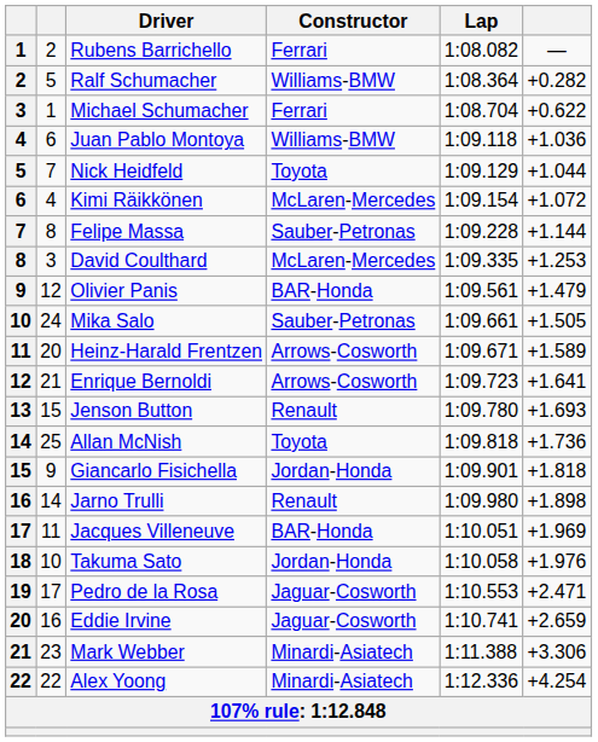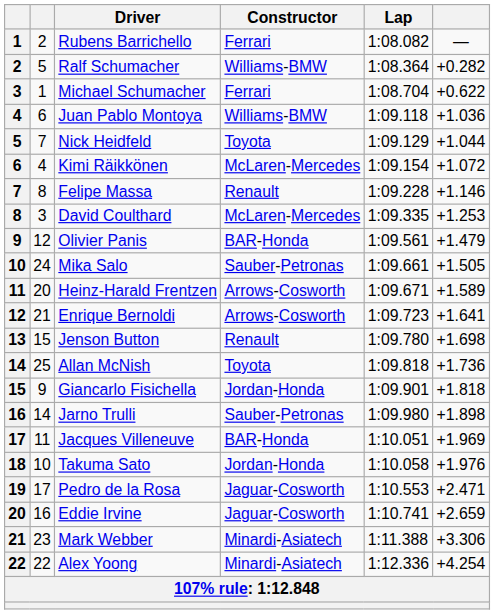 <table class="wikitable  sortable" style="font-size:85%;">
 <tr>
 <th scope="col"></th>
 <th scope="col"></th>
 <th scope="col">Driver</th>
 <th scope="col">Constructor</th>
 <th scope="col">Lap</th>
 <th scope="col"></th>
 </tr>
 <tr>
 <th scope="row">1</th>
 <td align="center">2</td>
 <td data-sort-value="BAR"> <a href='#'>Rubens Barrichello</a></td>
 <td><a href='#'>Ferrari</a></td>
 <td>1:08.082</td>
 <td align="center">—</td>
 </tr>
 <tr>
 <th scope="row">2</th>
 <td align="center">5</td>
 <td data-sort-value="SCHR"> <a href='#'>Ralf Schumacher</a></td>
 <td><a href='#'>Williams</a>-<a href='#'>BMW</a></td>
 <td>1:08.364</td>
 <td>+0.282</td>
 </tr>
 <tr>
 <th scope="row">3</th>
 <td align="center">1</td>
 <td data-sort-value="SCHM"> <a href='#'>Michael Schumacher</a></td>
 <td><a href='#'>Ferrari</a></td>
 <td>1:08.704</td>
 <td>+0.622</td>
 </tr>
 <tr>
 <th scope="row">4</th>
 <td align="center">6</td>
 <td data-sort-value="MON"> <a href='#'>Juan Pablo Montoya</a></td>
 <td><a href='#'>Williams</a>-<a href='#'>BMW</a></td>
 <td>1:09.118</td>
 <td>+1.036</td>
 </tr>
 <tr>
 <th scope="row">5</th>
 <td align="center">7</td>
 <td data-sort-value="HEI"> <a href='#'>Nick Heidfeld</a></td>
 <td><a href='#'>Toyota</a></td>
 <td>1:09.129</td>
 <td>+1.044</td>
 </tr>
 <tr>
 <th scope="row">6</th>
 <td align="center">4</td>
 <td data-sort-value="RAI"> <a href='#'>Kimi Räikkönen</a></td>
 <td><a href='#'>McLaren</a>-<a href='#'>Mercedes</a></td>
 <td>1:09.154</td>
 <td>+1.072</td>
 </tr>
 <tr>
 <th scope="row">7</th>
 <td align="center">8</td>
 <td data-sort-value="MAS"> <a href='#'>Felipe Massa</a></td>
-<td><a href='#'>Sauber</a>-<a href='#'>Petronas</a></td>
+<td><a href='#'>Renault</a></td>
 <td>1:09.228</td>
-<td>+1.144</td>
+<td>+1.146</td>
 </tr>
 <tr>
 <th scope="row">8</th>
 <td align="center">3</td>
 <td data-sort-value="COU"> <a href='#'>David Coulthard</a></td>
 <td><a href='#'>McLaren</a>-<a href='#'>Mercedes</a></td>
 <td>1:09.335</td>
 <td>+1.253</td>
 </tr>
 <tr>
 <th scope="row">9</th>
 <td align="center">12</td>
 <td data-sort-value="PAN"> <a href='#'>Olivier Panis</a></td>
 <td><a href='#'>BAR</a>-<a href='#'>Honda</a></td>
 <td>1:09.561</td>
 <td>+1.479</td>
 </tr>
 <tr>
 <th scope="row">10</th>
 <td align="center">24</td>
 <td data-sort-value="SAL"> <a href='#'>Mika Salo</a></td>
 <td><a href='#'>Sauber</a>-<a href='#'>Petronas</a></td>
 <td>1:09.661</td>
 <td>+1.505</td>
 </tr>
 <tr>
 <th scope="row">11</th>
 <td align="center">20</td>
 <td data-sort-value="FRE"> <a href='#'>Heinz-Harald Frentzen</a></td>
 <td><a href='#'>Arrows</a>-<a href='#'>Cosworth</a></td>
 <td>1:09.671</td>
 <td>+1.589</td>
 </tr>
 <tr>
 <th scope="row">12</th>
 <td align="center">21</td>
 <td data-sort-value="BER"> <a href='#'>Enrique Bernoldi</a></td>
 <td><a href='#'>Arrows</a>-<a href='#'>Cosworth</a></td>
 <td>1:09.723</td>
 <td>+1.641</td>
 </tr>
 <tr>
 <th scope="row">13</th>
 <td align="center">15</td>
 <td data-sort-value="BUT"> <a href='#'>Jenson Button</a></td>
 <td><a href='#'>Renault</a></td>
 <td>1:09.780</td>
-<td>+1.693</td>
+<td>+1.698</td>
 </tr>
 <tr>
 <th scope="row">14</th>
 <td align="center">25</td>
 <td data-sort-value="MCN"> <a href='#'>Allan McNish</a></td>
 <td><a href='#'>Toyota</a></td>
 <td>1:09.818</td>
 <td>+1.736</td>
 </tr>
 <tr>
 <th scope="row">15</th>
 <td align="center">9</td>
 <td data-sort-value="FIS"> <a href='#'>Giancarlo Fisichella</a></td>
 <td><a href='#'>Jordan</a>-<a href='#'>Honda</a></td>
 <td>1:09.901</td>
 <td>+1.818</td>
 </tr>
 <tr>
 <th scope="row">16</th>
 <td align="center">14</td>
 <td data-sort-value="TRU"> <a href='#'>Jarno Trulli</a></td>
-<td><a href='#'>Renault</a></td>
+<td><a href='#'>Sauber</a>-<a href='#'>Petronas</a></td>
 <td>1:09.980</td>
 <td>+1.898</td>
 </tr>
 <tr>
 <th scope="row">17</th>
 <td align="center">11</td>
 <td data-sort-value="VIL"> <a href='#'>Jacques Villeneuve</a></td>
 <td><a href='#'>BAR</a>-<a href='#'>Honda</a></td>
 <td>1:10.051</td>
 <td>+1.969</td>
 </tr>
 <tr>
 <th scope="row">18</th>
 <td align="center">10</td>
 <td data-sort-value="SAT"> <a href='#'>Takuma Sato</a></td>
 <td><a href='#'>Jordan</a>-<a href='#'>Honda</a></td>
 <td>1:10.058</td>
 <td>+1.976</td>
 </tr>
 <tr>
 <th scope="row">19</th>
 <td align="center">17</td>
 <td data-sort-value="DLR"> <a href='#'>Pedro de la Rosa</a></td>
 <td><a href='#'>Jaguar</a>-<a href='#'>Cosworth</a></td>
 <td>1:10.553</td>
 <td>+2.471</td>
 </tr>
 <tr>
 <th scope="row">20</th>
 <td align="center">16</td>
 <td data-sort-value="IRV"> <a href='#'>Eddie Irvine</a></td>
 <td><a href='#'>Jaguar</a>-<a href='#'>Cosworth</a></td>
 <td>1:10.741</td>
 <td>+2.659</td>
 </tr>
 <tr>
 <th scope="row">21</th>
 <td align="center">23</td>
 <td data-sort-value="WEB"> <a href='#'>Mark Webber</a></td>
 <td><a href='#'>Minardi</a>-<a href='#'>Asiatech</a></td>
 <td>1:11.388</td>
 <td>+3.306</td>
 </tr>
 <tr>
 <th scope="row">22</th>
 <td align="center">22</td>
 <td data-sort-value="YOO"> <a href='#'>Alex Yoong</a></td>
 <td><a href='#'>Minardi</a>-<a href='#'>Asiatech</a></td>
 <td>1:12.336</td>
 <td>+4.254</td>
 </tr>
 <tr class="sortbottom">
 <th colspan="6"><a href='#'>107% rule</a>: 1:12.848</th>
 </tr>
 <tr class="sortbottom">
 <th colspan="6"></th>
 </tr>
 </table>
